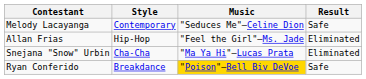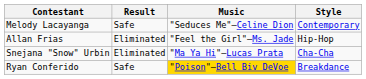 <table class="wikitable">
 <tr>
 <th>Contestant</th>
+<th>Result</th>
+<th>Music</th>
 <th>Style</th>
-<th>Music</th>
-<th>Result</th>
 </tr>
 <tr>
 <td>Melody Lacayanga</td>
+<td>Safe</td>
+<td>"Seduces Me"—<a href='#'>Celine Dion</a></td>
 <td><a href='#'>Contemporary</a></td>
-<td>"Seduces Me"—<a href='#'>Celine Dion</a></td>
-<td>Safe</td>
 </tr>
 <tr>
 <td>Allan Frias</td>
+<td>Eliminated</td>
+<td>"Feel the Girl"—<a href='#'>Ms. Jade</a></td>
 <td>Hip-Hop</td>
-<td>"Feel the Girl"—<a href='#'>Ms. Jade</a></td>
-<td>Eliminated</td>
 </tr>
 <tr>
 <td>Snejana "Snow" Urbin</td>
+<td>Eliminated</td>
+<td>"<a href='#'>Ma Ya Hi</a>"—<a href='#'>Lucas Prata</a></td>
 <td><a href='#'>Cha-Cha</a></td>
-<td>"<a href='#'>Ma Ya Hi</a>"—<a href='#'>Lucas Prata</a></td>
-<td>Eliminated</td>
 </tr>
 <tr>
 <td>Ryan Conferido</td>
+<td>Safe</td>
+<td style="background: gold;">"<a href='#'>Poison</a>"—<a href='#'>Bell Biv DeVoe</a></td>
 <td><a href='#'>Breakdance</a></td>
-<td style="background: gold;">"<a href='#'>Poison</a>"—<a href='#'>Bell Biv DeVoe</a></td>
-<td>Safe</td>
 </tr>
 </table>
